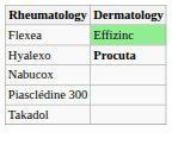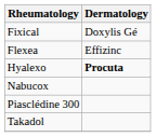 <table class="wikitable sortable">
 <tr>
 <th>Rheumatology</th>
 <th>Dermatology</th>
 </tr>
 <tr>
+<td>Fixical</td>
+<td>Doxylis Gé</td>
+</tr>
+<tr>
 <td>Flexea</td>
-<td style="background: lightgreen;">Effizinc</td>
+<td>Effizinc</td>
 </tr>
 <tr>
 <td>Hyalexo</td>
 <td><strong>Procuta</strong></td>
 </tr>
 <tr>
 <td>Nabucox</td>
 <td></td>
 </tr>
 <tr>
 <td>Piasclédine 300</td>
 <td></td>
 </tr>
 <tr>
 <td>Takadol</td>
 <td></td>
 </tr>
 <tr>
 </tr>
 </table>
